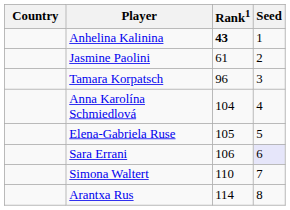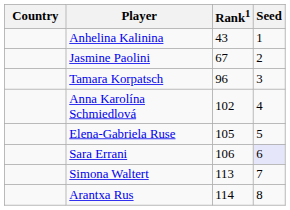 <table class="sortable wikitable">
 <tr>
 <th width="70">Country</th>
 <th width="175">Player</th>
 <th>Rank<sup>1</sup></th>
 <th>Seed</th>
 </tr>
 <tr>
 <td></td>
 <td><a href='#'>Anhelina Kalinina</a></td>
-<td><strong>43</strong></td>
+<td>43</td>
 <td>1</td>
 </tr>
 <tr>
 <td></td>
 <td><a href='#'>Jasmine Paolini</a></td>
-<td>61</td>
+<td>67</td>
 <td>2</td>
 </tr>
 <tr>
 <td></td>
 <td><a href='#'>Tamara Korpatsch</a></td>
 <td>96</td>
 <td>3</td>
 </tr>
 <tr>
 <td></td>
 <td><a href='#'>Anna Karolína Schmiedlová</a></td>
-<td>104</td>
+<td>102</td>
 <td>4</td>
 </tr>
 <tr>
 <td></td>
 <td><a href='#'>Elena-Gabriela Ruse</a></td>
 <td>105</td>
 <td>5</td>
 </tr>
 <tr>
 <td></td>
 <td><a href='#'>Sara Errani</a></td>
 <td>106</td>
 <td style="background: lavender;">6</td>
 </tr>
 <tr>
 <td></td>
 <td><a href='#'>Simona Waltert</a></td>
-<td>110</td>
+<td>113</td>
 <td>7</td>
 </tr>
 <tr>
 <td></td>
 <td><a href='#'>Arantxa Rus</a></td>
 <td>114</td>
 <td>8</td>
 </tr>
 </table>
